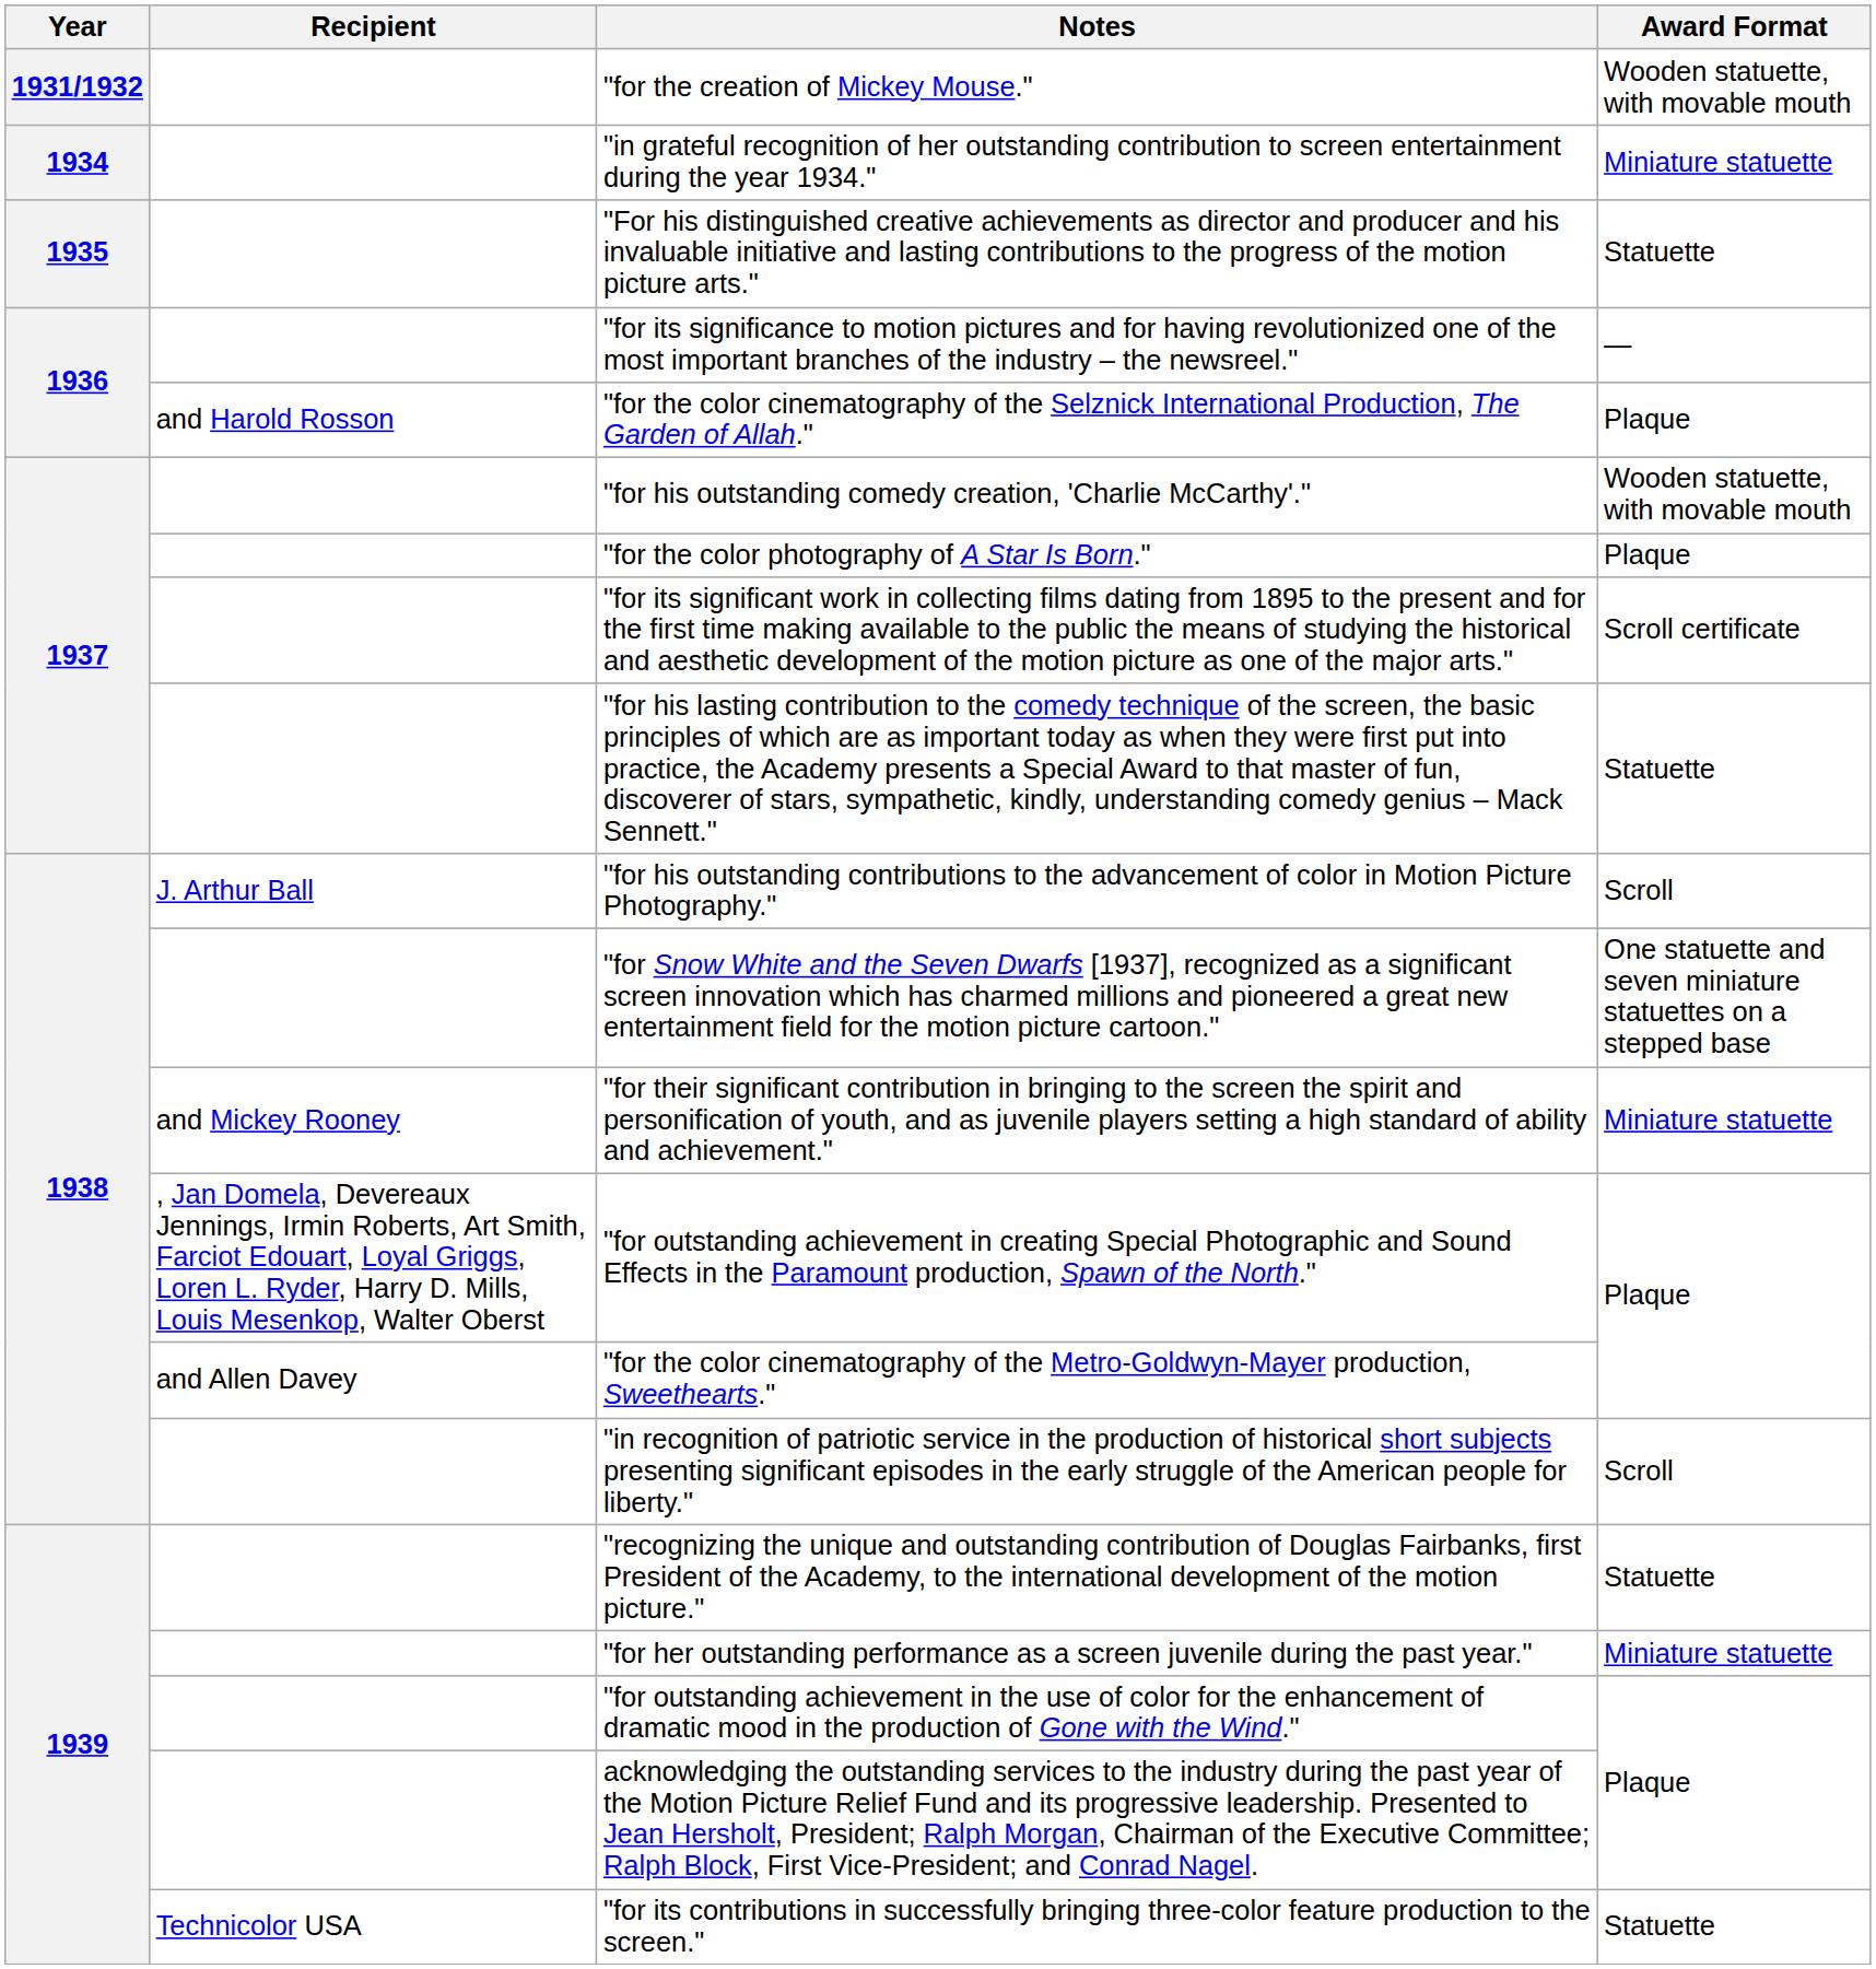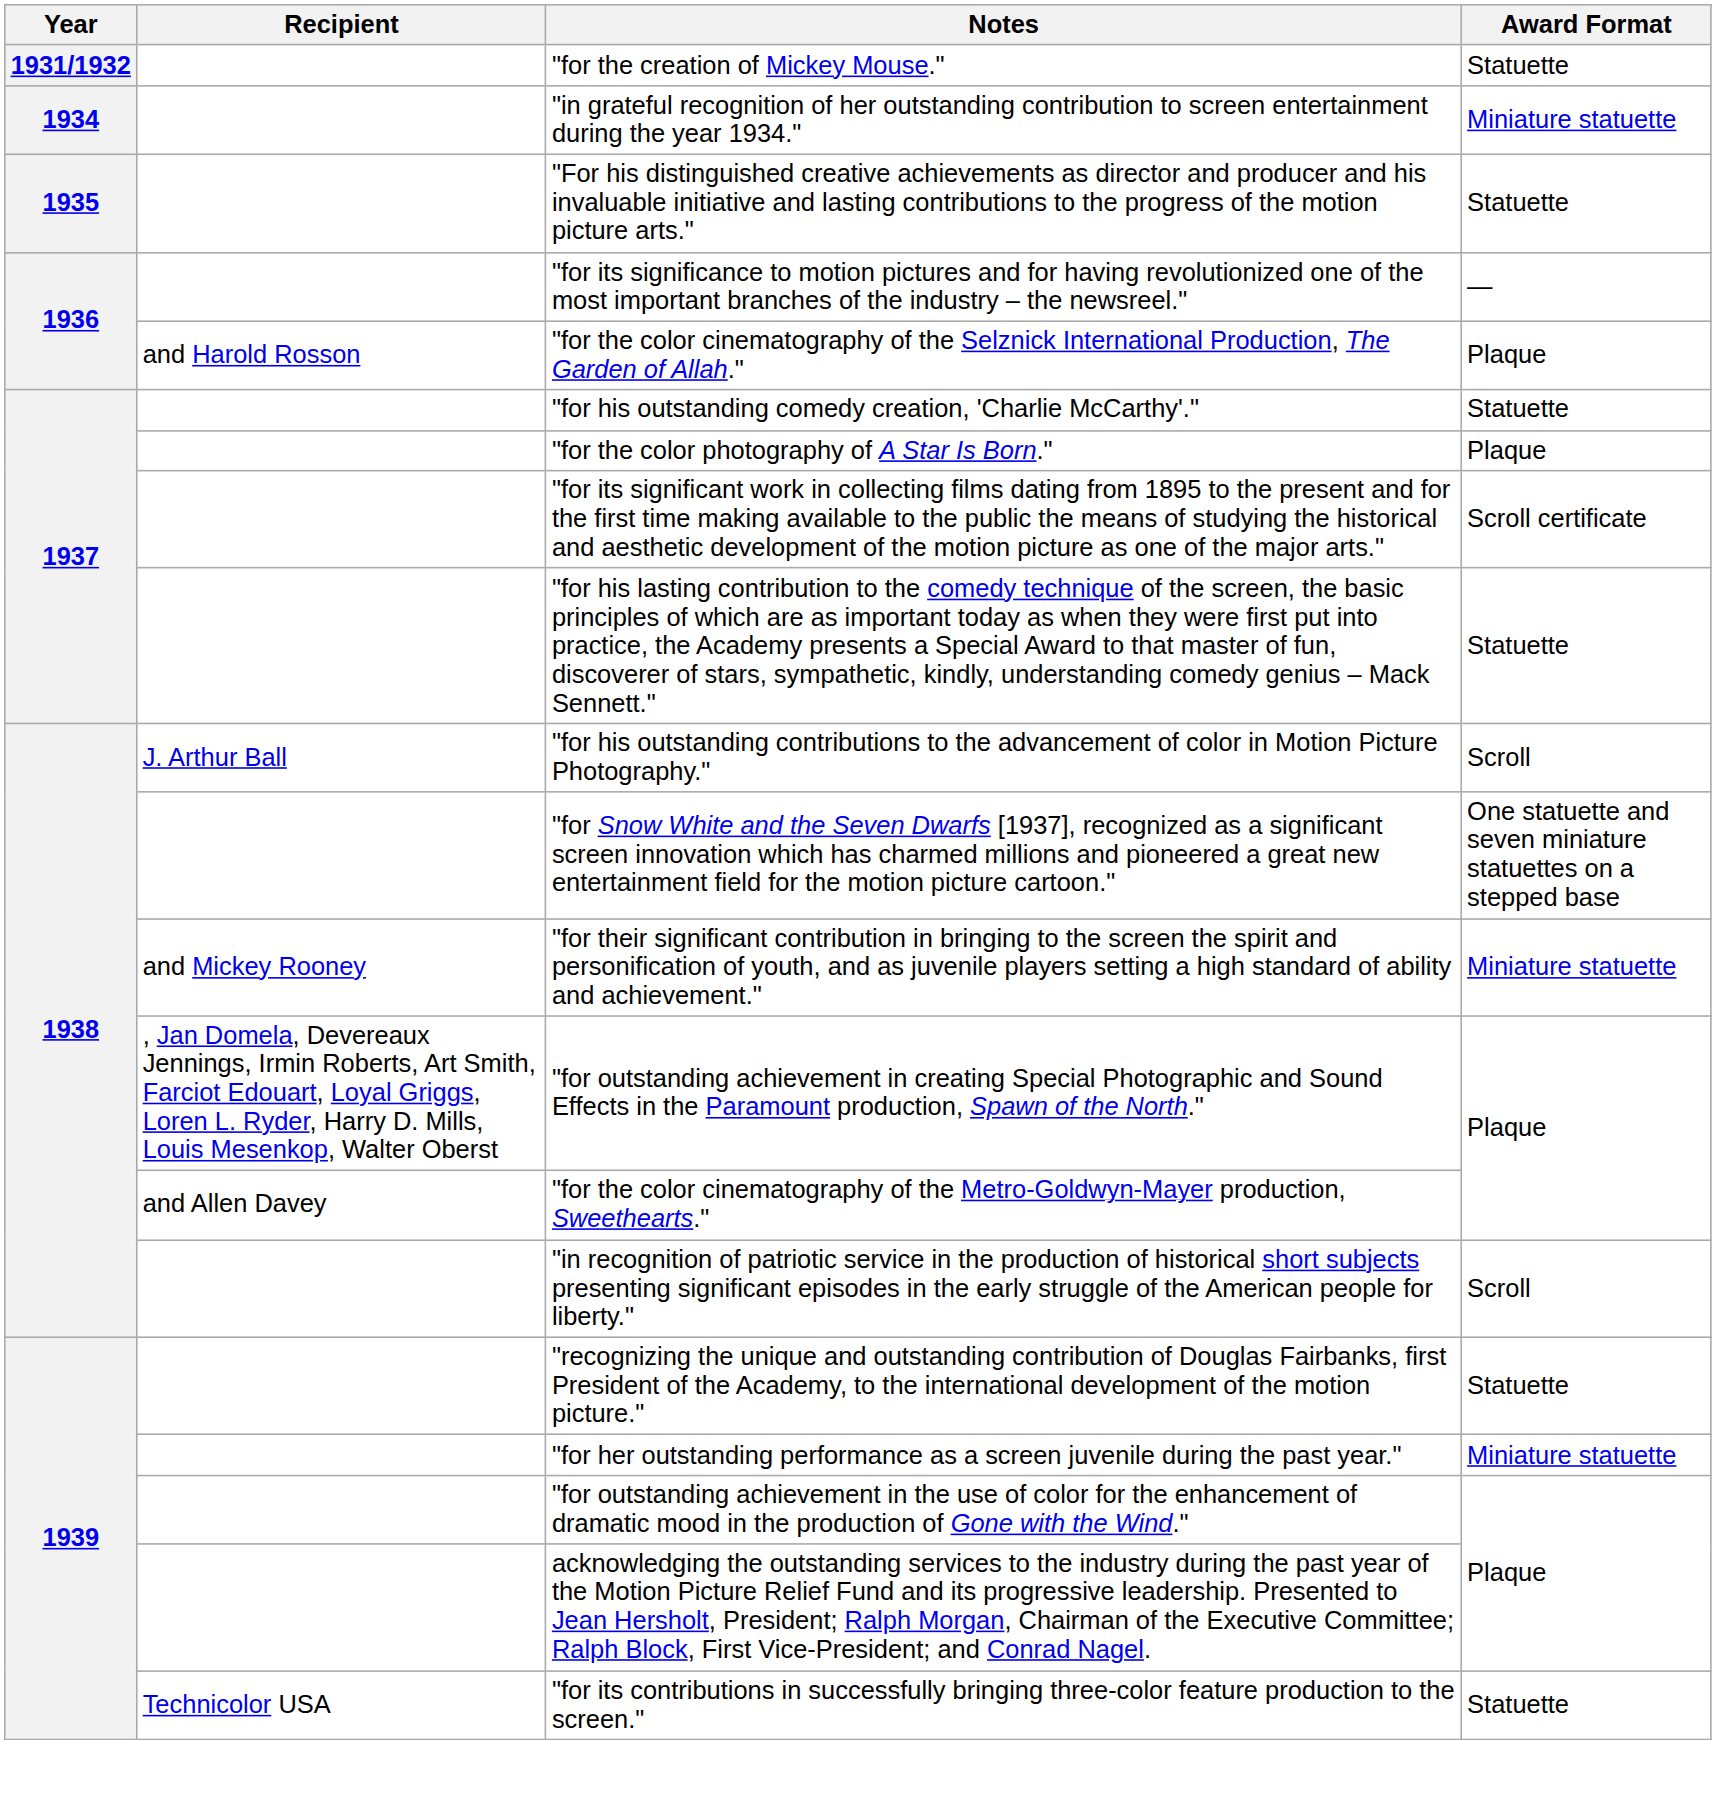 <table class="wikitable sortable" width="85%" style="background:#ffffff;" style="text-align:center;">
 <tr>
 <th width=50>Year</th>
 <th width=250>Recipient</th>
 <th class=unsortable>Notes</th>
 <th width=150>Award Format</th>
 </tr>
 <tr>
 <th><a href='#'>1931/1932</a></th>
 <td></td>
 <td>"for the creation of <a href='#'>Mickey Mouse</a>."</td>
-<td>Wooden statuette, with movable mouth</td>
+<td>Statuette</td>
 </tr>
 <tr>
 <th><a href='#'>1934</a></th>
 <td></td>
 <td>"in grateful recognition of her outstanding contribution to screen entertainment during the year 1934."</td>
 <td><a href='#'>Miniature statuette</a></td>
 </tr>
 <tr>
 <th><a href='#'>1935</a></th>
 <td></td>
 <td>"For his distinguished creative achievements as director and producer and his invaluable initiative and lasting contributions to the progress of the motion picture arts."</td>
 <td>Statuette</td>
 </tr>
 <tr>
 <th rowspan="2"><a href='#'>1936</a></th>
 <td></td>
 <td>"for its significance to motion pictures and for having revolutionized one of the most important branches of the industry – the newsreel."</td>
 <td>—</td>
 </tr>
 <tr>
 <td> and <a href='#'>Harold Rosson</a></td>
 <td>"for the color cinematography of the <a href='#'>Selznick International Production</a>, <em><a href='#'>The Garden of Allah</a></em>."</td>
 <td>Plaque</td>
 </tr>
 <tr>
 <th rowspan="4"><a href='#'>1937</a></th>
 <td></td>
 <td>"for his outstanding comedy creation, 'Charlie McCarthy'."</td>
-<td>Wooden statuette, with movable mouth</td>
+<td>Statuette</td>
 </tr>
 <tr>
 <td></td>
 <td>"for the color photography of <em><a href='#'>A Star Is Born</a></em>."</td>
 <td>Plaque</td>
 </tr>
 <tr>
 <td></td>
 <td>"for its significant work in collecting films dating from 1895 to the present and for the first time making available to the public the means of studying the historical and aesthetic development of the motion picture as one of the major arts."</td>
 <td>Scroll certificate</td>
 </tr>
 <tr>
 <td></td>
 <td>"for his lasting contribution to the <a href='#'>comedy technique</a> of the screen, the basic principles of which are as important today as when they were first put into practice, the Academy presents a Special Award to that master of fun, discoverer of stars, sympathetic, kindly, understanding comedy genius – Mack Sennett."</td>
 <td>Statuette</td>
 </tr>
 <tr>
 <th rowspan="6"><a href='#'>1938</a></th>
 <td><a href='#'>J. Arthur Ball</a></td>
 <td>"for his outstanding contributions to the advancement of color in Motion Picture Photography."</td>
 <td>Scroll</td>
 </tr>
 <tr>
 <td></td>
 <td>"for <em><a href='#'>Snow White and the Seven Dwarfs</a></em> [1937], recognized as a significant screen innovation which has charmed millions and pioneered a great new entertainment field for the motion picture cartoon."</td>
 <td>One statuette and seven miniature statuettes on a stepped base</td>
 </tr>
 <tr>
 <td> and <a href='#'>Mickey Rooney</a></td>
 <td>"for their significant contribution in bringing to the screen the spirit and personification of youth, and as juvenile players setting a high standard of ability and achievement."</td>
 <td><a href='#'>Miniature statuette</a></td>
 </tr>
 <tr>
 <td>, <a href='#'>Jan Domela</a>, Devereaux Jennings, Irmin Roberts, Art Smith, <a href='#'>Farciot Edouart</a>, <a href='#'>Loyal Griggs</a>, <a href='#'>Loren L. Ryder</a>, Harry D. Mills, <a href='#'>Louis Mesenkop</a>, Walter Oberst</td>
 <td>"for outstanding achievement in creating Special Photographic and Sound Effects in the <a href='#'>Paramount</a> production, <em><a href='#'>Spawn of the North</a></em>."</td>
 <td rowspan="2">Plaque</td>
 </tr>
 <tr>
 <td> and Allen Davey</td>
 <td>"for the color cinematography of the <a href='#'>Metro-Goldwyn-Mayer</a> production, <em><a href='#'>Sweethearts</a></em>."</td>
 </tr>
 <tr>
 <td></td>
 <td>"in recognition of patriotic service in the production of historical <a href='#'>short subjects</a> presenting significant episodes in the early struggle of the American people for liberty."</td>
 <td>Scroll</td>
 </tr>
 <tr>
 <th rowspan="5"><a href='#'>1939</a></th>
 <td></td>
 <td>"recognizing the unique and outstanding contribution of Douglas Fairbanks, first President of the Academy, to the international development of the motion picture."</td>
 <td>Statuette</td>
 </tr>
 <tr>
 <td></td>
 <td>"for her outstanding performance as a screen juvenile during the past year."</td>
 <td><a href='#'>Miniature statuette</a></td>
 </tr>
 <tr>
 <td></td>
 <td>"for outstanding achievement in the use of color for the enhancement of dramatic mood in the production of <em><a href='#'>Gone with the Wind</a></em>."</td>
 <td rowspan="2">Plaque</td>
 </tr>
 <tr>
 <td></td>
 <td>acknowledging the outstanding services to the industry during the past year of the Motion Picture Relief Fund and its progressive leadership. Presented to <a href='#'>Jean Hersholt</a>, President; <a href='#'>Ralph Morgan</a>, Chairman of the Executive Committee; <a href='#'>Ralph Block</a>, First Vice-President; and <a href='#'>Conrad Nagel</a>.</td>
 </tr>
 <tr>
 <td><a href='#'>Technicolor</a> USA</td>
 <td>"for its contributions in successfully bringing three-color feature production to the screen."</td>
 <td>Statuette</td>
 </tr>
 </table>
